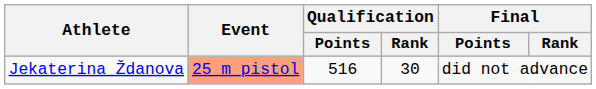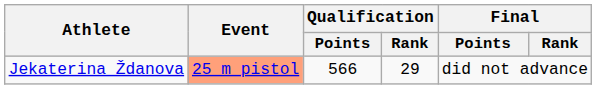 <table class="wikitable" style="text-align:center; font-size:90%">
 <tr>
 <th rowspan=2>Athlete</th>
 <th rowspan=2>Event</th>
 <th colspan=2>Qualification</th>
 <th colspan=2>Final</th>
 </tr>
 <tr style="font-size:95%">
 <th>Points</th>
 <th>Rank</th>
 <th>Points</th>
 <th>Rank</th>
 </tr>
 <tr>
 <td align=left><a href='#'>Jekaterina Ždanova</a></td>
 <td align=left style="background: lightsalmon;"><a href='#'>25 m pistol</a></td>
-<td>516</td>
-<td>30</td>
+<td>566</td>
+<td>29</td>
 <td colspan=2>did not advance</td>
 </tr>
 </table>
